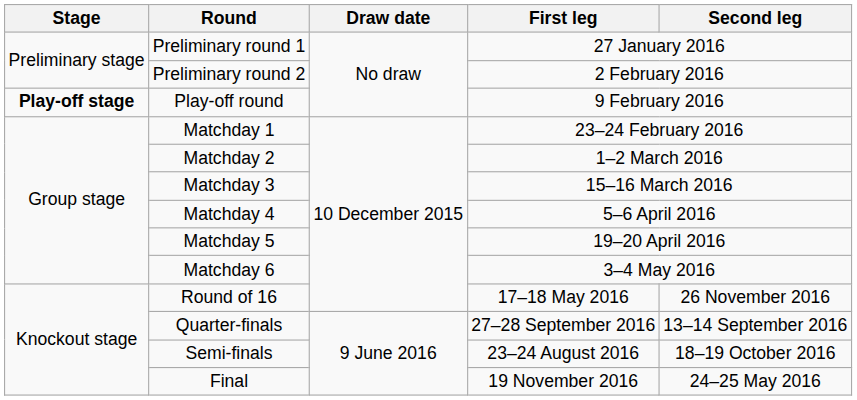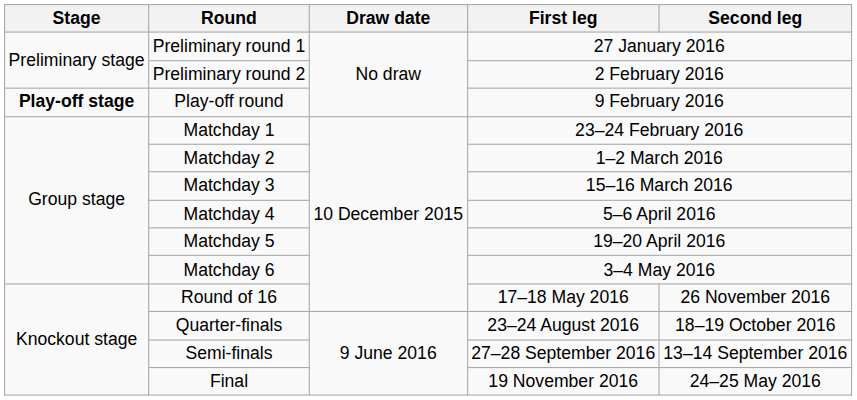 <table class="wikitable" style="text-align:center">
 <tr>
 <th>Stage</th>
 <th>Round</th>
 <th>Draw date</th>
 <th>First leg</th>
 <th>Second leg</th>
 </tr>
 <tr>
 <td rowspan=2>Preliminary stage</td>
 <td>Preliminary round 1</td>
 <td rowspan=3>No draw</td>
 <td colspan=2>27 January 2016</td>
 </tr>
 <tr>
 <td>Preliminary round 2</td>
 <td colspan=2>2 February 2016</td>
 </tr>
 <tr>
 <td><strong>Play-off stage</strong></td>
 <td>Play-off round</td>
 <td colspan=2>9 February 2016</td>
 </tr>
 <tr>
 <td rowspan=6>Group stage</td>
 <td>Matchday 1</td>
 <td rowspan=7>10 December 2015</td>
 <td colspan=2>23–24 February 2016</td>
 </tr>
 <tr>
 <td>Matchday 2</td>
 <td colspan=2>1–2 March 2016</td>
 </tr>
 <tr>
 <td>Matchday 3</td>
 <td colspan=2>15–16 March 2016</td>
 </tr>
 <tr>
 <td>Matchday 4</td>
 <td colspan=2>5–6 April 2016</td>
 </tr>
 <tr>
 <td>Matchday 5</td>
 <td colspan=2>19–20 April 2016</td>
 </tr>
 <tr>
 <td>Matchday 6</td>
 <td colspan=2>3–4 May 2016</td>
 </tr>
 <tr>
 <td rowspan=4>Knockout stage</td>
 <td>Round of 16</td>
 <td>17–18 May 2016</td>
 <td>26 November 2016</td>
 </tr>
 <tr>
 <td>Quarter-finals</td>
 <td rowspan=3>9 June 2016</td>
-<td>27–28 September 2016</td>
-<td>13–14 September 2016</td>
+<td>23–24 August 2016</td>
+<td>18–19 October 2016</td>
 </tr>
 <tr>
 <td>Semi-finals</td>
-<td>23–24 August 2016</td>
-<td>18–19 October 2016</td>
+<td>27–28 September 2016</td>
+<td>13–14 September 2016</td>
 </tr>
 <tr>
 <td>Final</td>
 <td>19 November 2016</td>
 <td>24–25 May 2016</td>
 </tr>
 </table>
